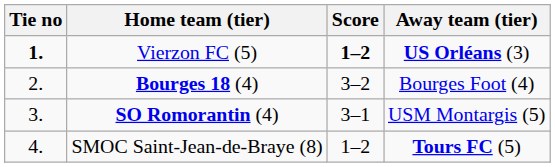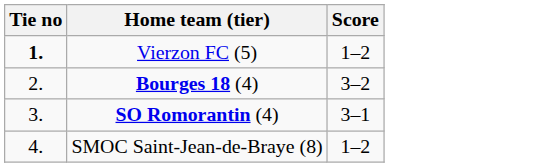 <table class="wikitable sortable" style="text-align: center">
 <tr>
 <th>Tie no</th>
 <th>Home team (tier)</th>
 <th>Score</th>
-<th>Away team (tier)</th>
 </tr>
 <tr>
 <td><strong>1.</strong></td>
 <td><a href='#'>Vierzon FC</a> (5)</td>
-<td><strong>1–2</strong></td>
-<td><strong><a href='#'>US Orléans</a></strong> (3)</td>
+<td>1–2</td>
 </tr>
 <tr>
 <td>2.</td>
 <td><strong><a href='#'>Bourges 18</a></strong> (4)</td>
 <td>3–2</td>
-<td><a href='#'>Bourges Foot</a> (4)</td>
 </tr>
 <tr>
 <td>3.</td>
 <td><strong><a href='#'>SO Romorantin</a></strong> (4)</td>
 <td>3–1</td>
-<td><a href='#'>USM Montargis</a> (5)</td>
 </tr>
 <tr>
 <td>4.</td>
 <td>SMOC Saint-Jean-de-Braye (8)</td>
 <td>1–2</td>
-<td><strong><a href='#'>Tours FC</a></strong> (5)</td>
 </tr>
 </table>
